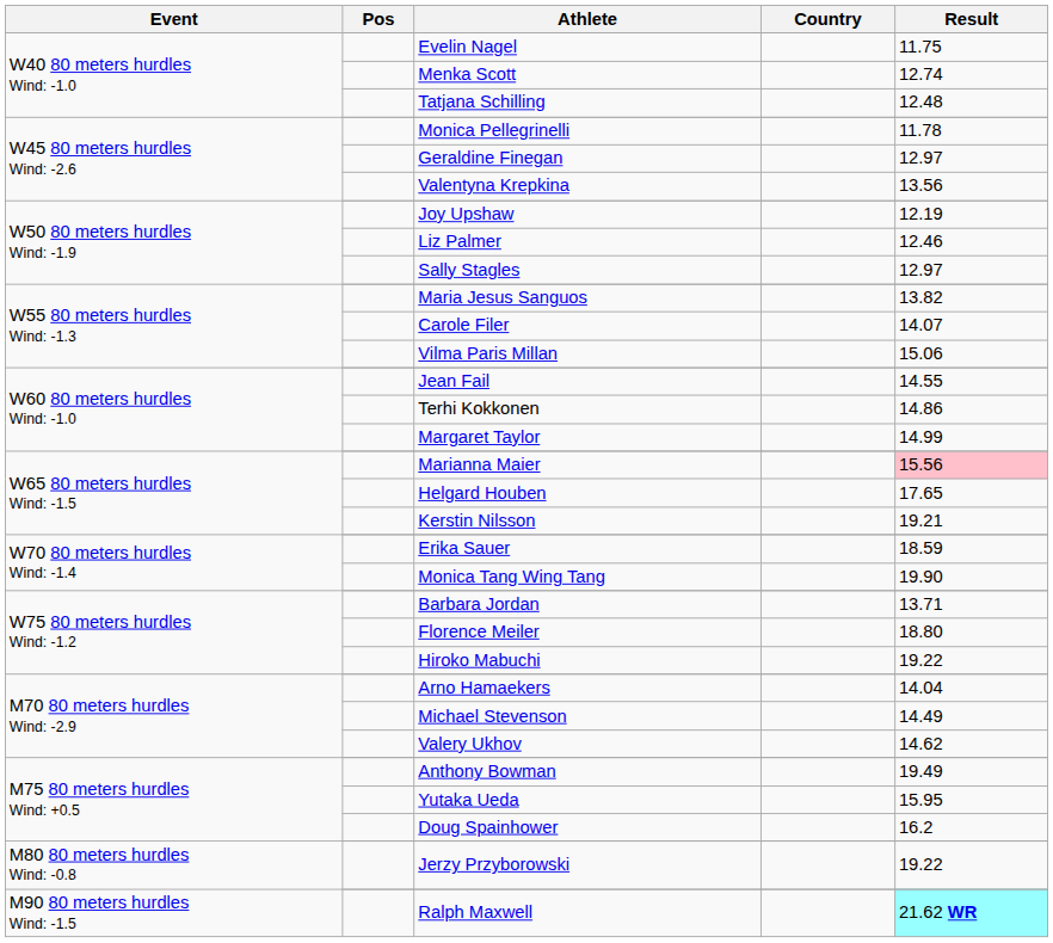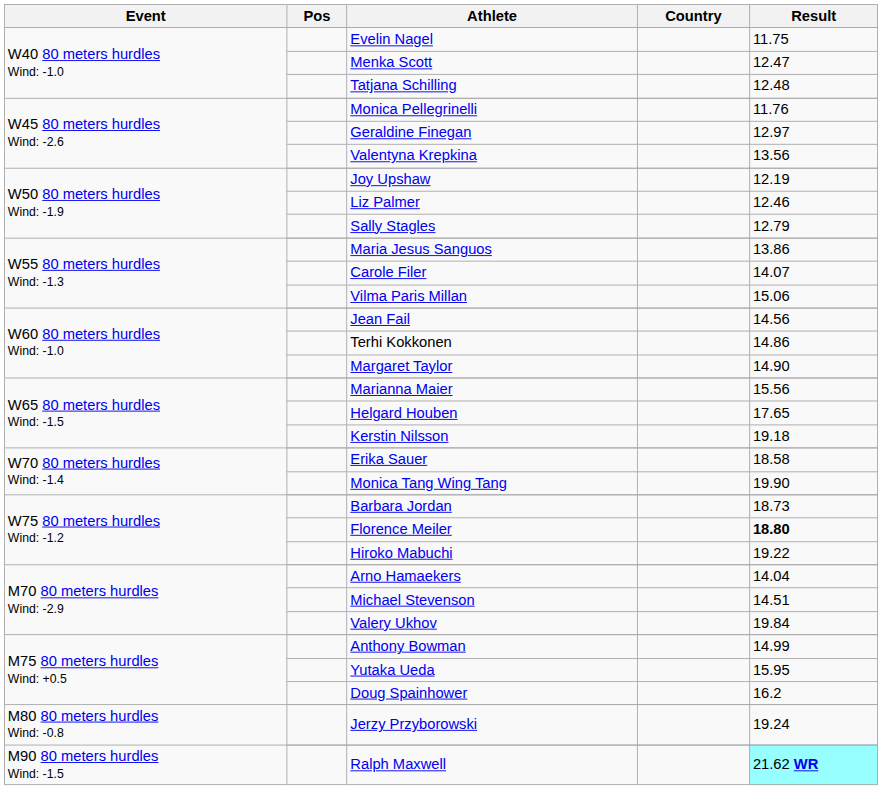 <table class="wikitable" style="width:60%;">
 <tr>
 <th>Event</th>
 <th>Pos</th>
 <th>Athlete</th>
 <th>Country</th>
 <th>Result</th>
 </tr>
 <tr>
 <td rowspan="4">W40 <a href='#'>80 meters hurdles</a><br><small>Wind: -1.0</small></td>
 </tr>
 <tr>
 <td align=center></td>
 <td align=left><a href='#'>Evelin Nagel</a></td>
 <td align=left></td>
 <td>11.75</td>
 </tr>
 <tr>
 <td align=center></td>
 <td align=left><a href='#'>Menka Scott</a></td>
 <td align=left></td>
-<td>12.74</td>
+<td>12.47</td>
 </tr>
 <tr>
 <td align=center></td>
 <td align=left><a href='#'>Tatjana Schilling</a></td>
 <td align=left></td>
 <td>12.48</td>
 </tr>
 <tr>
 <td rowspan="4">W45 <a href='#'>80 meters hurdles</a><br><small>Wind: -2.6</small></td>
 </tr>
 <tr>
 <td align=center></td>
 <td align=left><a href='#'>Monica Pellegrinelli</a></td>
 <td align=left></td>
-<td>11.78</td>
+<td>11.76</td>
 </tr>
 <tr>
 <td align=center></td>
 <td align=left><a href='#'>Geraldine Finegan</a></td>
 <td align=left></td>
 <td>12.97</td>
 </tr>
 <tr>
 <td align=center></td>
 <td align=left><a href='#'>Valentyna Krepkina</a></td>
 <td align=left></td>
 <td>13.56</td>
 </tr>
 <tr>
 <td rowspan="4">W50 <a href='#'>80 meters hurdles</a><br><small>Wind: -1.9</small></td>
 </tr>
 <tr>
 <td align=center></td>
 <td align=left><a href='#'>Joy Upshaw</a></td>
 <td align=left></td>
 <td>12.19</td>
 </tr>
 <tr>
 <td align=center></td>
 <td align=left><a href='#'>Liz Palmer</a></td>
 <td align=left></td>
 <td>12.46</td>
 </tr>
 <tr>
 <td align=center></td>
 <td align=left><a href='#'>Sally Stagles</a></td>
 <td align=left></td>
-<td>12.97</td>
+<td>12.79</td>
 </tr>
 <tr>
 <td rowspan="4">W55 <a href='#'>80 meters hurdles</a><br><small>Wind: -1.3</small></td>
 </tr>
 <tr>
 <td align=center></td>
 <td align=left><a href='#'>Maria Jesus Sanguos</a></td>
 <td align=left></td>
-<td>13.82</td>
+<td>13.86</td>
 </tr>
 <tr>
 <td align=center></td>
 <td align=left><a href='#'>Carole Filer</a></td>
 <td align=left></td>
 <td>14.07</td>
 </tr>
 <tr>
 <td align=center></td>
 <td align=left><a href='#'>Vilma Paris Millan</a></td>
 <td align=left></td>
 <td>15.06</td>
 </tr>
 <tr>
 <td rowspan="4">W60 <a href='#'>80 meters hurdles</a><br><small>Wind: -1.0</small></td>
 </tr>
 <tr>
 <td align=center></td>
 <td align=left><a href='#'>Jean Fail</a></td>
 <td align=left></td>
-<td>14.55</td>
+<td>14.56</td>
 </tr>
 <tr>
 <td align=center></td>
 <td align=left>Terhi Kokkonen</td>
 <td align=left></td>
 <td>14.86</td>
 </tr>
 <tr>
 <td align=center></td>
 <td align=left><a href='#'>Margaret Taylor</a></td>
 <td align=left></td>
-<td>14.99</td>
+<td>14.90</td>
 </tr>
 <tr>
 <td rowspan="4">W65 <a href='#'>80 meters hurdles</a><br><small>Wind: -1.5</small></td>
 </tr>
 <tr>
 <td align=center></td>
 <td align=left><a href='#'>Marianna Maier</a></td>
 <td align=left></td>
-<td style="background: pink;">15.56</td>
+<td>15.56</td>
 </tr>
 <tr>
 <td align=center></td>
 <td align=left><a href='#'>Helgard Houben</a></td>
 <td align=left></td>
 <td>17.65</td>
 </tr>
 <tr>
 <td align=center></td>
 <td align=left><a href='#'>Kerstin Nilsson</a></td>
 <td align=left></td>
-<td>19.21</td>
+<td>19.18</td>
 </tr>
 <tr>
 <td rowspan="3">W70 <a href='#'>80 meters hurdles</a><br><small>Wind: -1.4</small></td>
 </tr>
 <tr>
 <td align=center></td>
 <td align=left><a href='#'>Erika Sauer</a></td>
 <td align=left></td>
-<td>18.59</td>
+<td>18.58</td>
 </tr>
 <tr>
 <td align=center></td>
 <td align=left><a href='#'>Monica Tang Wing Tang</a></td>
 <td align=left></td>
 <td>19.90</td>
 </tr>
 <tr>
 <td rowspan="4">W75 <a href='#'>80 meters hurdles</a><br><small>Wind: -1.2</small></td>
 </tr>
 <tr>
 <td align=center></td>
 <td align=left><a href='#'>Barbara Jordan</a></td>
 <td align=left></td>
-<td>13.71</td>
+<td>18.73</td>
 </tr>
 <tr>
 <td align=center></td>
 <td align=left><a href='#'>Florence Meiler</a></td>
 <td align=left></td>
-<td>18.80</td>
+<td><strong>18.80</strong></td>
 </tr>
 <tr>
 <td align=center></td>
 <td align=left><a href='#'>Hiroko Mabuchi</a></td>
 <td align=left></td>
 <td>19.22</td>
 </tr>
 <tr>
 <td rowspan="4">M70 <a href='#'>80 meters hurdles</a><br><small>Wind: -2.9</small></td>
 </tr>
 <tr>
 <td align=center></td>
 <td align=left><a href='#'>Arno Hamaekers</a></td>
 <td align=left></td>
 <td>14.04</td>
 </tr>
 <tr>
 <td align=center></td>
 <td align=left><a href='#'>Michael Stevenson</a></td>
 <td align=left></td>
-<td>14.49</td>
+<td>14.51</td>
 </tr>
 <tr>
 <td align=center></td>
 <td align=left><a href='#'>Valery Ukhov</a></td>
 <td align=left></td>
-<td>14.62</td>
+<td>19.84</td>
 </tr>
 <tr>
 <td rowspan="4">M75 <a href='#'>80 meters hurdles</a><br><small>Wind: +0.5</small></td>
 </tr>
 <tr>
 <td align=center></td>
 <td align=left><a href='#'>Anthony Bowman</a></td>
 <td align=left></td>
-<td>19.49</td>
+<td>14.99</td>
 </tr>
 <tr>
 <td align=center></td>
 <td align=left><a href='#'>Yutaka Ueda</a></td>
 <td align=left></td>
 <td>15.95</td>
 </tr>
 <tr>
 <td align=center></td>
 <td align=left><a href='#'>Doug Spainhower</a></td>
 <td align=left></td>
 <td>16.2</td>
 </tr>
 <tr>
 <td rowspan="2">M80 <a href='#'>80 meters hurdles</a><br><small>Wind: -0.8</small></td>
 </tr>
 <tr>
 <td align=center></td>
 <td align=left><a href='#'>Jerzy Przyborowski</a></td>
 <td align=left></td>
-<td>19.22</td>
+<td>19.24</td>
 </tr>
 <tr>
 <td rowspan="2">M90 <a href='#'>80 meters hurdles</a><br><small>Wind: -1.5</small></td>
 </tr>
 <tr>
 <td align=center></td>
 <td align=left><a href='#'>Ralph Maxwell</a></td>
 <td align=left></td>
 <td bgcolor=#97ffff>21.62 <strong><a href='#'>WR</a></strong></td>
 </tr>
 </table>
